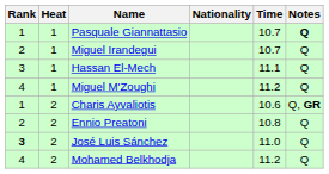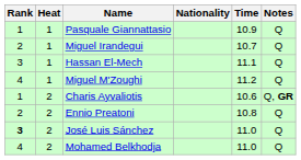 <table class="wikitable sortable" style="text-align:center">
 <tr>
 <th>Rank</th>
 <th>Heat</th>
 <th>Name</th>
 <th>Nationality</th>
 <th>Time</th>
 <th>Notes</th>
 </tr>
 <tr bgcolor=ccffcc>
 <td>1</td>
 <td>1</td>
 <td align=left><a href='#'>Pasquale Giannattasio</a></td>
 <td align=left></td>
-<td>10.7</td>
-<td><strong>Q</strong></td>
+<td>10.9</td>
+<td>Q</td>
 </tr>
 <tr bgcolor=ccffcc>
 <td>2</td>
 <td>1</td>
 <td align=left><a href='#'>Miguel Irandegui</a></td>
 <td align=left></td>
 <td>10.7</td>
 <td>Q</td>
 </tr>
 <tr bgcolor=ccffcc>
 <td>3</td>
 <td>1</td>
 <td align=left><a href='#'>Hassan El-Mech</a></td>
 <td align=left></td>
 <td>11.1</td>
 <td>Q</td>
 </tr>
 <tr bgcolor=ccffcc>
 <td>4</td>
 <td>1</td>
 <td align=left><a href='#'>Miguel M'Zoughi</a></td>
 <td align=left></td>
 <td>11.2</td>
 <td>Q</td>
 </tr>
 <tr bgcolor=ccffcc>
 <td>1</td>
 <td>2</td>
 <td align=left><a href='#'>Charis Ayvaliotis</a></td>
 <td align=left></td>
 <td>10.6</td>
 <td>Q, <strong>GR</strong></td>
 </tr>
 <tr bgcolor=ccffcc>
 <td>2</td>
 <td>2</td>
 <td align=left><a href='#'>Ennio Preatoni</a></td>
 <td align=left></td>
 <td>10.8</td>
 <td>Q</td>
 </tr>
 <tr bgcolor=ccffcc>
 <td><strong>3</strong></td>
 <td>2</td>
 <td align=left><a href='#'>José Luis Sánchez</a></td>
 <td align=left></td>
 <td>11.0</td>
 <td>Q</td>
 </tr>
 <tr bgcolor=ccffcc>
 <td>4</td>
 <td>2</td>
 <td align=left><a href='#'>Mohamed Belkhodja</a></td>
 <td align=left></td>
-<td>11.2</td>
+<td>11.0</td>
 <td>Q</td>
 </tr>
 </table>
